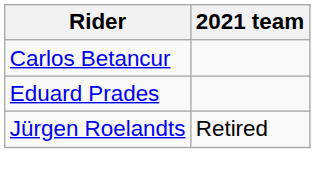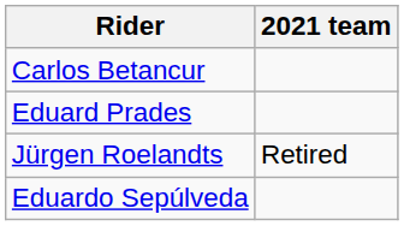 <table class="wikitable">
 <tr>
 <th>Rider</th>
 <th>2021 team</th>
 </tr>
 <tr>
 <td><a href='#'>Carlos Betancur</a></td>
 <td></td>
 </tr>
 <tr>
 <td><a href='#'>Eduard Prades</a></td>
 <td></td>
 </tr>
 <tr>
 <td><a href='#'>Jürgen Roelandts</a></td>
 <td>Retired</td>
 </tr>
+<tr>
+<td><a href='#'>Eduardo Sepúlveda</a></td>
+<td></td>
+</tr>
 </table>
